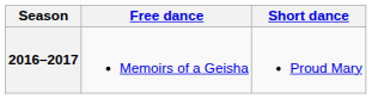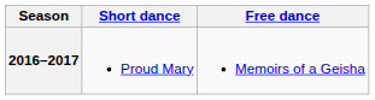 <table class=wikitable style=text-align:center>
 <tr>
 <th>Season</th>
+<th><a href='#'>Short dance</a></th>
 <th><a href='#'>Free dance</a></th>
-<th><a href='#'>Short dance</a></th>
 </tr>
 <tr>
 <th>2016–2017</th>
+<td><br><ul><li><a href='#'>Proud Mary</a> <br></li></ul></td>
 <td><br><ul><li><a href='#'>Memoirs of a Geisha</a> <br></li></ul></td>
-<td><br><ul><li><a href='#'>Proud Mary</a> <br></li></ul></td>
 </tr>
 </table>
